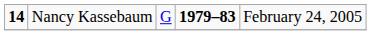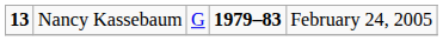 <table class="wikitable" style="text-align:center;">
 <tr>
 </tr>
 <tr>
-<td><strong>14</strong></td>
+<td><strong>13</strong></td>
 <td>Nancy Kassebaum</td>
 <td><a href='#'>G</a></td>
 <td><strong>1979–83</strong></td>
 <td>February 24, 2005</td>
 </tr>
 <tr>
 </tr>
 </table>
